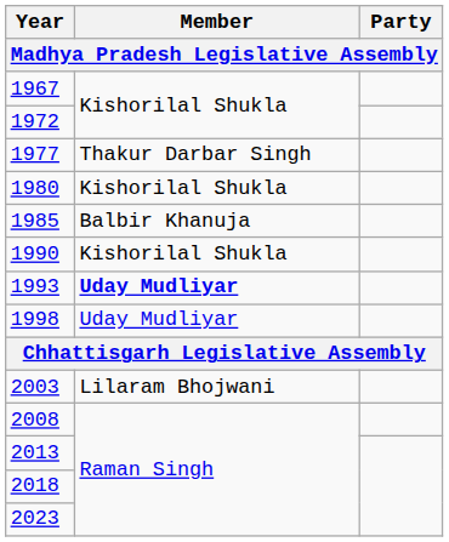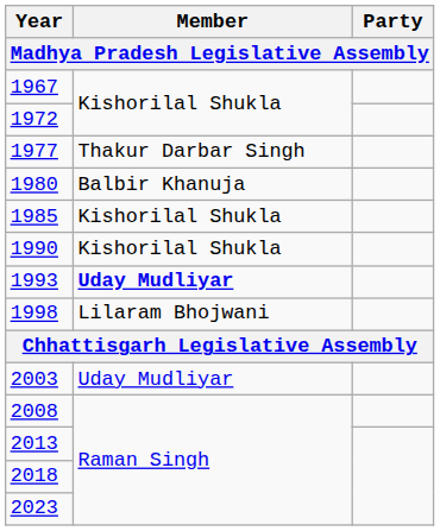 <table class="wikitable">
 <tr>
 <th>Year</th>
 <th>Member</th>
 <th colspan="2">Party</th>
 </tr>
 <tr>
 <th colspan=4><a href='#'>Madhya Pradesh Legislative Assembly</a></th>
 </tr>
 <tr>
 <td><a href='#'>1967</a></td>
 <td rowspan="2">Kishorilal Shukla</td>
 <td></td>
 </tr>
 <tr>
 <td><a href='#'>1972</a></td>
 </tr>
 <tr>
 <td><a href='#'>1977</a></td>
 <td>Thakur Darbar Singh</td>
 <td></td>
 </tr>
 <tr>
 <td><a href='#'>1980</a></td>
-<td>Kishorilal Shukla</td>
+<td>Balbir Khanuja</td>
 <td></td>
 </tr>
 <tr>
 <td><a href='#'>1985</a></td>
-<td>Balbir Khanuja</td>
+<td>Kishorilal Shukla</td>
 <td></td>
 </tr>
 <tr>
 <td><a href='#'>1990</a></td>
 <td>Kishorilal Shukla</td>
 <td></td>
 </tr>
 <tr>
 <td><a href='#'>1993</a></td>
 <td><strong><a href='#'>Uday Mudliyar</a></strong></td>
 <td></td>
 </tr>
 <tr>
 <td><a href='#'>1998</a></td>
-<td><a href='#'>Uday Mudliyar</a></td>
+<td>Lilaram Bhojwani</td>
 <td></td>
 </tr>
 <tr>
 <th colspan=4><a href='#'>Chhattisgarh Legislative Assembly</a></th>
 </tr>
 <tr>
 <td><a href='#'>2003</a></td>
-<td>Lilaram Bhojwani</td>
+<td><a href='#'>Uday Mudliyar</a></td>
 <td></td>
 </tr>
 <tr>
 <td><a href='#'>2008</a></td>
 <td rowspan="4"><a href='#'>Raman Singh</a></td>
 <td></td>
 </tr>
 <tr>
 <td><a href='#'>2013</a></td>
 </tr>
 <tr>
 <td><a href='#'>2018</a></td>
 </tr>
 <tr>
 <td><a href='#'>2023</a></td>
 </tr>
 </table>
